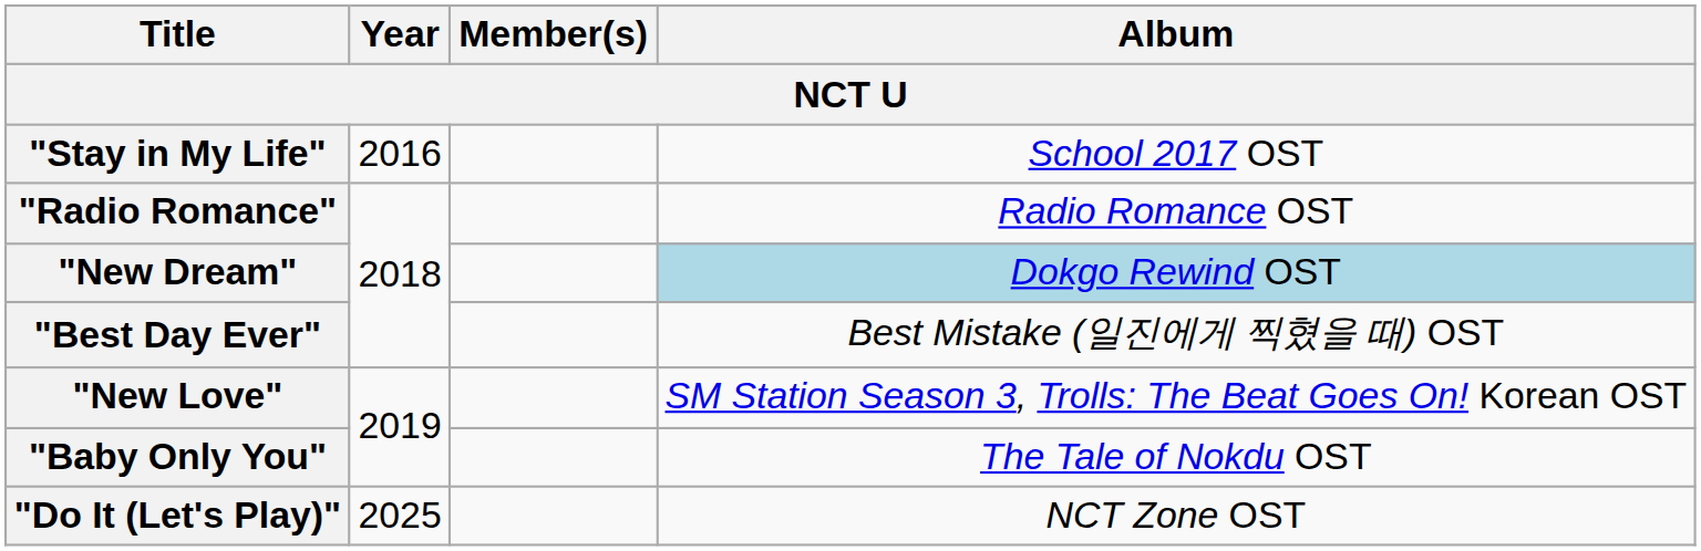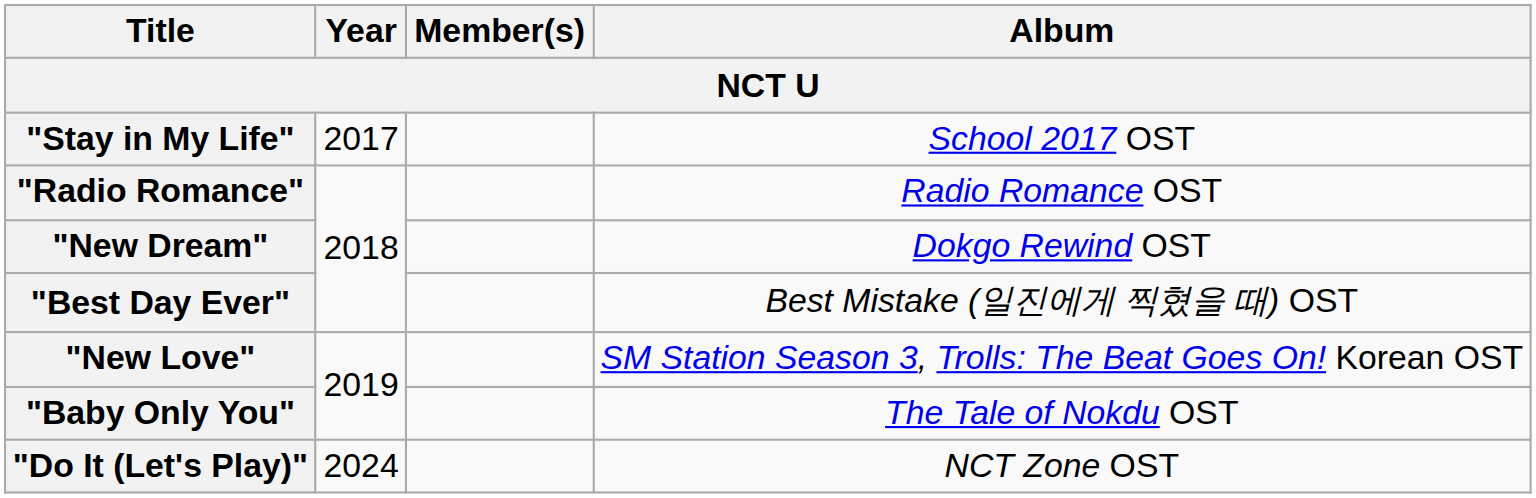 <table class="wikitable plainrowheaders" style="text-align:center;">
 <tr>
 <th>Title</th>
 <th>Year</th>
 <th>Member(s)</th>
 <th>Album</th>
 </tr>
 <tr>
 <th colspan="4">NCT U</th>
 </tr>
 <tr>
 <th align="center" scope="row">"Stay in My Life"</th>
-<td align="center">2016</td>
+<td align="center">2017</td>
 <td align="center"></td>
 <td><em><a href='#'>School 2017</a></em> OST</td>
 </tr>
 <tr>
 <th align="center" scope="row">"Radio Romance"</th>
 <td align="center" rowspan="3">2018</td>
 <td></td>
 <td><em><a href='#'>Radio Romance</a></em> OST</td>
 </tr>
 <tr>
 <th align="center" scope="row">"New Dream"</th>
 <td></td>
-<td style="background: lightblue;"><em><a href='#'>Dokgo Rewind</a></em> OST</td>
+<td><em><a href='#'>Dokgo Rewind</a></em> OST</td>
 </tr>
 <tr>
 <th align="center" scope="row">"Best Day Ever"</th>
 <td></td>
 <td><em>Best Mistake (일진에게 찍혔을 때)</em> OST</td>
 </tr>
 <tr>
 <th align="center" scope="row">"New Love"</th>
 <td align="center" rowspan="2">2019</td>
 <td></td>
 <td><em><a href='#'>SM Station Season 3</a>, <a href='#'>Trolls: The Beat Goes On!</a></em> Korean OST</td>
 </tr>
 <tr>
 <th align="center" scope="row">"Baby Only You"</th>
 <td></td>
 <td><em><a href='#'>The Tale of Nokdu</a></em> OST</td>
 </tr>
 <tr>
 <th align="center" scope="row">"Do It (Let's Play)"</th>
-<td>2025</td>
+<td>2024</td>
 <td></td>
 <td><em>NCT Zone</em> OST</td>
 </tr>
 </table>
